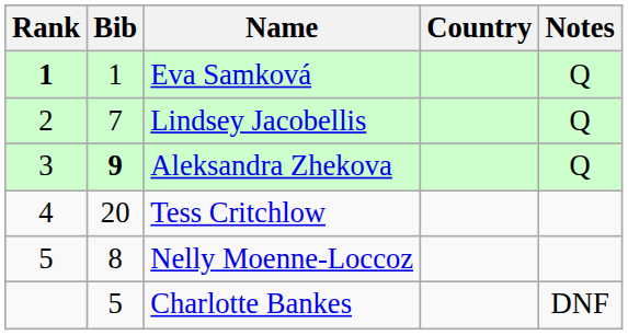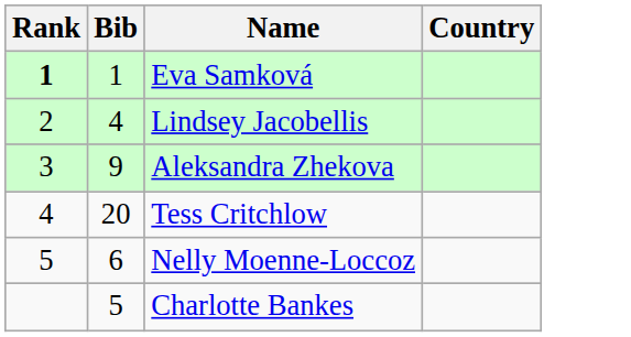 <table class="wikitable" style="text-align:center;">
 <tr>
 <th>Rank</th>
 <th>Bib</th>
 <th>Name</th>
 <th>Country</th>
-<th>Notes</th>
 </tr>
 <tr bgcolor=ccffcc>
 <td><strong>1</strong></td>
 <td>1</td>
 <td align=left><a href='#'>Eva Samková</a></td>
 <td align=left></td>
-<td>Q</td>
 </tr>
 <tr bgcolor=ccffcc>
 <td>2</td>
-<td>7</td>
+<td>4</td>
 <td align=left><a href='#'>Lindsey Jacobellis</a></td>
 <td align=left></td>
-<td>Q</td>
 </tr>
 <tr bgcolor=ccffcc>
 <td>3</td>
-<td><strong>9</strong></td>
+<td>9</td>
 <td align=left><a href='#'>Aleksandra Zhekova</a></td>
 <td align=left></td>
-<td>Q</td>
 </tr>
 <tr>
 <td>4</td>
 <td>20</td>
 <td align=left><a href='#'>Tess Critchlow</a></td>
 <td align=left></td>
-<td></td>
 </tr>
 <tr>
 <td>5</td>
-<td>8</td>
+<td>6</td>
 <td align=left><a href='#'>Nelly Moenne-Loccoz</a></td>
 <td align=left></td>
-<td></td>
 </tr>
 <tr>
 <td></td>
 <td>5</td>
 <td align=left><a href='#'>Charlotte Bankes</a></td>
 <td align=left></td>
-<td>DNF</td>
 </tr>
 </table>
